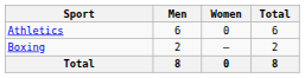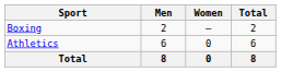 <table class="wikitable sortable" style="text-align:center;">
 <tr>
 <th width=180>Sport</th>
 <th width=55>Men</th>
 <th width=55>Women</th>
 <th width=55>Total</th>
 </tr>
 <tr>
+<td align=left><a href='#'>Boxing</a></td>
+<td>2</td>
+<td>–</td>
+<td>2</td>
+</tr>
+<tr>
 <td align=left><a href='#'>Athletics</a></td>
 <td>6</td>
 <td>0</td>
 <td>6</td>
-</tr>
-<tr>
-<td align=left><a href='#'>Boxing</a></td>
-<td>2</td>
-<td>–</td>
-<td>2</td>
 </tr>
 <tr>
 <th>Total</th>
 <th>8</th>
 <th>0</th>
 <th>8</th>
 </tr>
 </table>
